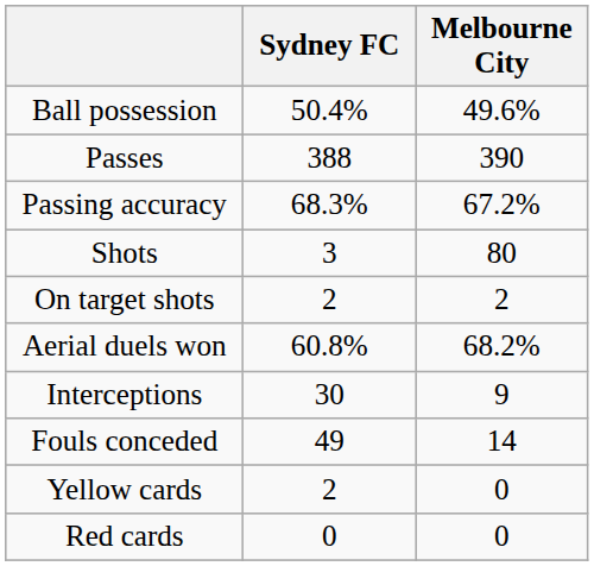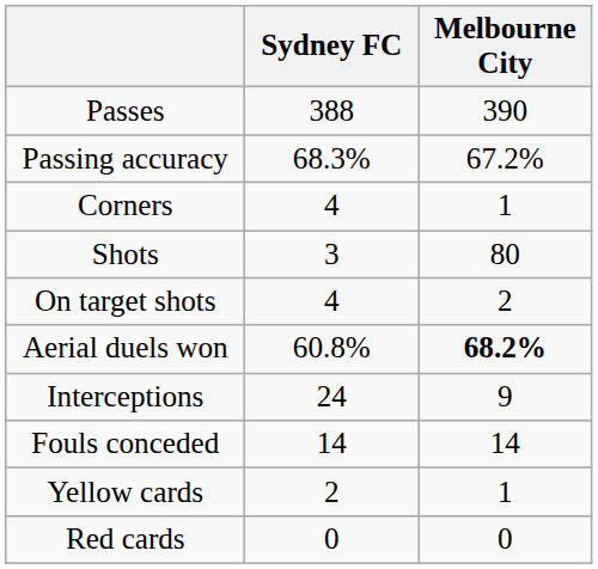 <table class="wikitable" style="text-align: center">
 <tr>
 <th width=120></th>
 <th width=85>Sydney FC</th>
 <th width=85>Melbourne City</th>
-</tr>
-<tr>
-<td>Ball possession</td>
-<td>50.4%</td>
-<td>49.6%</td>
 </tr>
 <tr>
 <td>Passes</td>
 <td>388</td>
 <td>390</td>
 </tr>
 <tr>
 <td>Passing accuracy</td>
 <td>68.3%</td>
 <td>67.2%</td>
 </tr>
 <tr>
+<td>Corners</td>
+<td>4</td>
+<td>1</td>
+</tr>
+<tr>
 <td>Shots</td>
 <td>3</td>
 <td>80</td>
 </tr>
 <tr>
 <td>On target shots</td>
-<td>2</td>
+<td>4</td>
 <td>2</td>
 </tr>
 <tr>
 <td>Aerial duels won</td>
 <td>60.8%</td>
-<td>68.2%</td>
+<td><strong>68.2%</strong></td>
 </tr>
 <tr>
 <td>Interceptions</td>
-<td>30</td>
+<td>24</td>
 <td>9</td>
 </tr>
 <tr>
 <td>Fouls conceded</td>
-<td>49</td>
+<td>14</td>
 <td>14</td>
 </tr>
 <tr>
 <td>Yellow cards</td>
 <td>2</td>
-<td>0</td>
+<td>1</td>
 </tr>
 <tr>
 <td>Red cards</td>
 <td>0</td>
 <td>0</td>
 </tr>
 </table>
